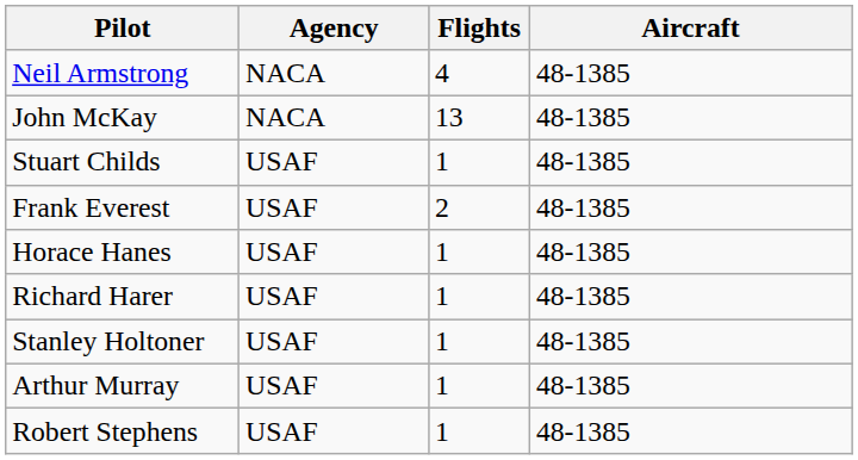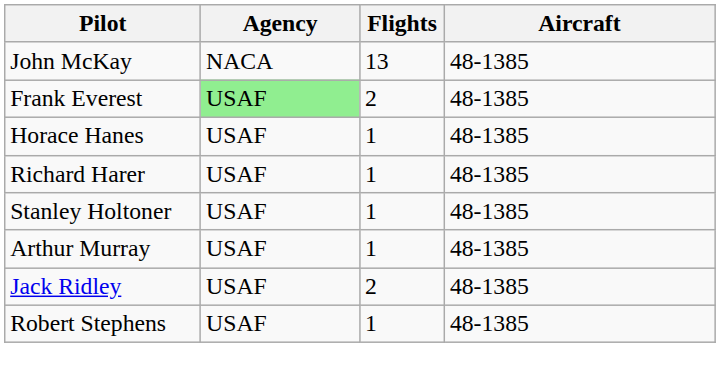 <table class="wikitable">
 <tr>
 <th width="125">Pilot</th>
 <th width="100">Agency</th>
 <th width="50">Flights</th>
 <th width="175">Aircraft</th>
 </tr>
 <tr>
-<td><a href='#'>Neil Armstrong</a></td>
-<td>NACA</td>
-<td>4</td>
-<td>48-1385</td>
-</tr>
-<tr>
 <td>John McKay</td>
 <td>NACA</td>
 <td>13</td>
 <td>48-1385</td>
 </tr>
 <tr>
-<td>Stuart Childs</td>
-<td>USAF</td>
-<td>1</td>
-<td>48-1385</td>
-</tr>
-<tr>
 <td>Frank Everest</td>
-<td>USAF</td>
+<td style="background: lightgreen;">USAF</td>
 <td>2</td>
 <td>48-1385</td>
 </tr>
 <tr>
 <td>Horace Hanes</td>
 <td>USAF</td>
 <td>1</td>
 <td>48-1385</td>
 </tr>
 <tr>
 <td>Richard Harer</td>
 <td>USAF</td>
 <td>1</td>
 <td>48-1385</td>
 </tr>
 <tr>
 <td>Stanley Holtoner</td>
 <td>USAF</td>
 <td>1</td>
 <td>48-1385</td>
 </tr>
 <tr>
 <td>Arthur Murray</td>
 <td>USAF</td>
 <td>1</td>
 <td>48-1385</td>
 </tr>
 <tr>
+<td><a href='#'>Jack Ridley</a></td>
+<td>USAF</td>
+<td>2</td>
+<td>48-1385</td>
+</tr>
+<tr>
 <td>Robert Stephens</td>
 <td>USAF</td>
 <td>1</td>
 <td>48-1385</td>
 </tr>
 </table>
